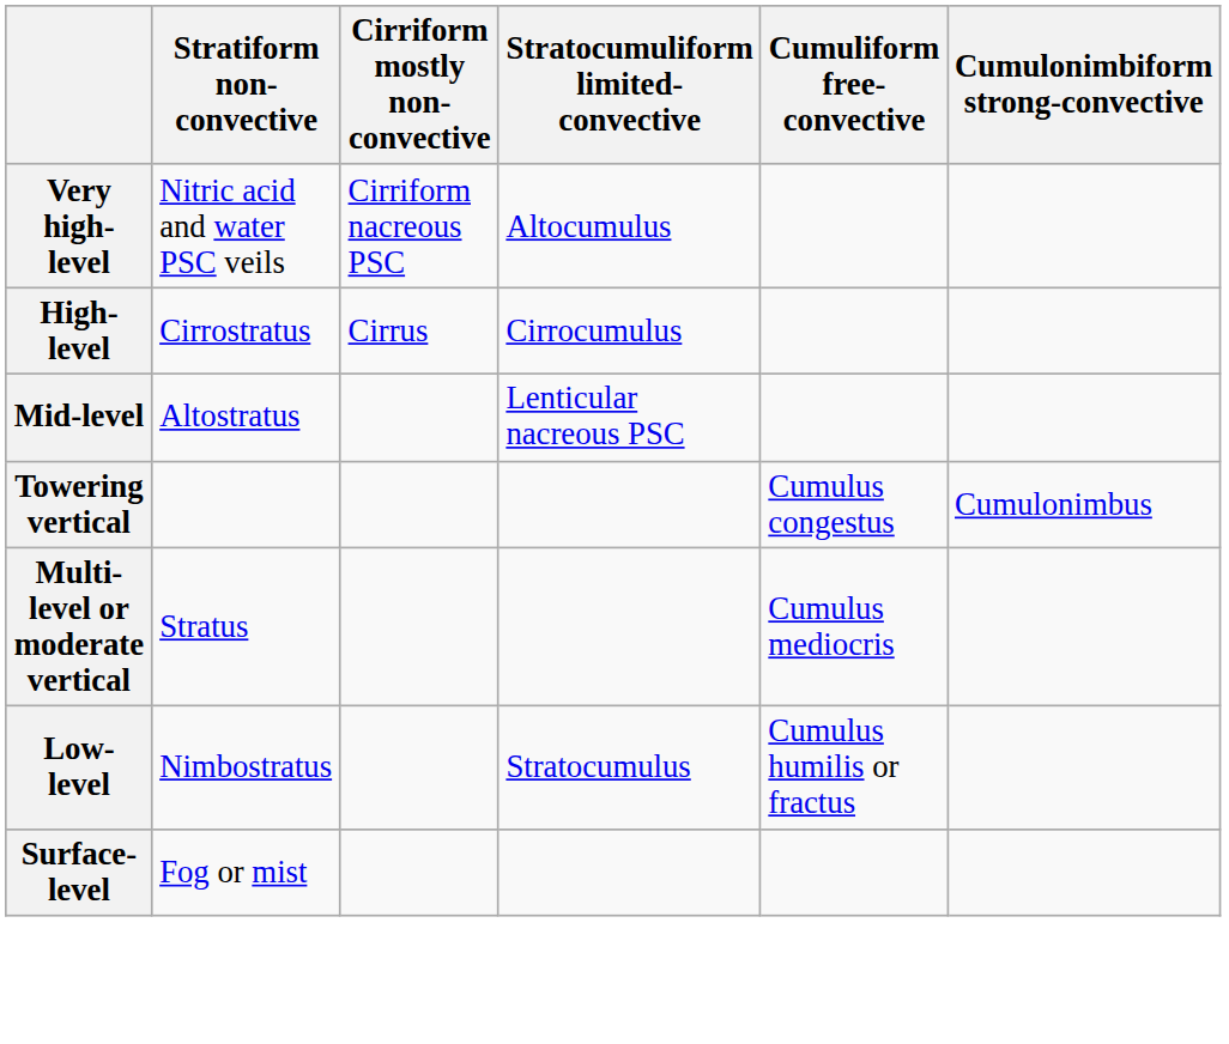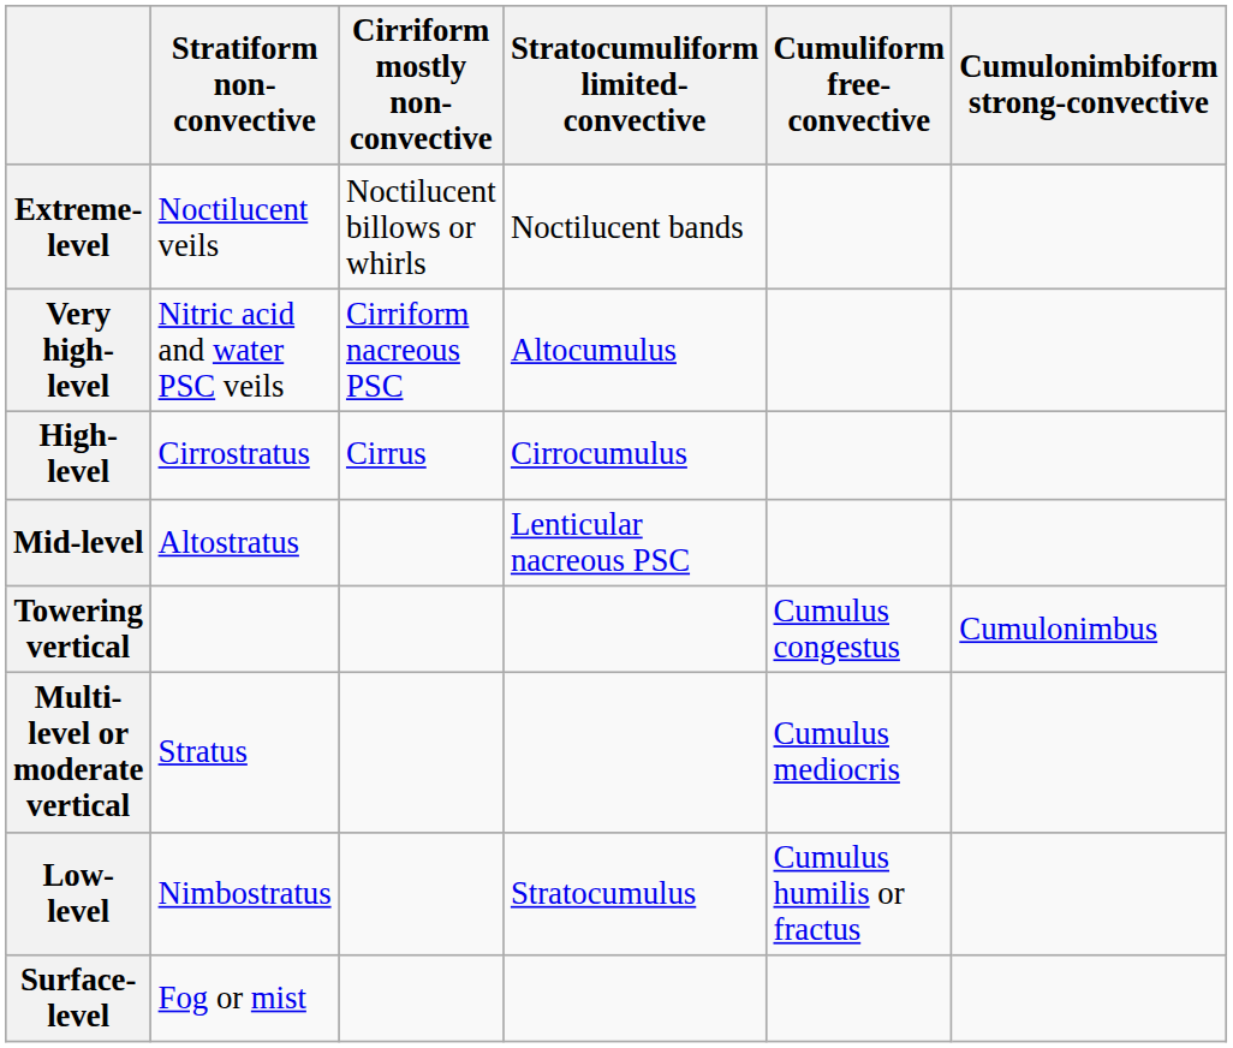 <table class="wikitable">
 <tr>
 <th></th>
 <th>Stratiform <br> non-convective</th>
 <th>Cirriform <br> mostly non-convective</th>
 <th>Stratocumuliform <br> limited-convective</th>
 <th>Cumuliform <br> free-convective</th>
 <th>Cumulonimbiform <br> strong-convective</th>
+</tr>
+<tr>
+<th>Extreme-level</th>
+<td><a href='#'>Noctilucent</a> veils</td>
+<td>Noctilucent billows or whirls</td>
+<td>Noctilucent bands</td>
+<td></td>
+<td></td>
 </tr>
 <tr>
 <th>Very high-level</th>
 <td><a href='#'>Nitric acid</a> and <a href='#'>water</a> <a href='#'>PSC</a> veils</td>
 <td><a href='#'>Cirriform</a> <a href='#'>nacreous PSC</a></td>
 <td><a href='#'>Altocumulus</a></td>
 <td></td>
 <td></td>
 </tr>
 <tr>
 <th>High-level</th>
 <td><a href='#'>Cirrostratus</a></td>
 <td><a href='#'>Cirrus</a></td>
 <td><a href='#'>Cirrocumulus</a></td>
 <td></td>
 <td></td>
 </tr>
 <tr>
 <th>Mid-level</th>
 <td><a href='#'>Altostratus</a></td>
 <td></td>
 <td><a href='#'>Lenticular</a> <a href='#'>nacreous PSC</a></td>
 <td></td>
 <td></td>
 </tr>
 <tr>
 <th>Towering vertical</th>
 <td></td>
 <td></td>
 <td></td>
 <td><a href='#'>Cumulus congestus</a></td>
 <td><a href='#'>Cumulonimbus</a></td>
 </tr>
 <tr>
 <th>Multi-level or moderate vertical</th>
 <td><a href='#'>Stratus</a></td>
 <td></td>
 <td></td>
 <td><a href='#'>Cumulus mediocris</a></td>
 <td></td>
 </tr>
 <tr>
 <th>Low-level</th>
 <td><a href='#'>Nimbostratus</a></td>
 <td></td>
 <td><a href='#'>Stratocumulus</a></td>
 <td><a href='#'>Cumulus humilis</a> or <a href='#'>fractus</a></td>
 <td></td>
 </tr>
 <tr>
 <th>Surface-level</th>
 <td><a href='#'>Fog</a> or <a href='#'>mist</a></td>
 <td></td>
 <td></td>
 <td></td>
 <td></td>
 </tr>
 </table>
